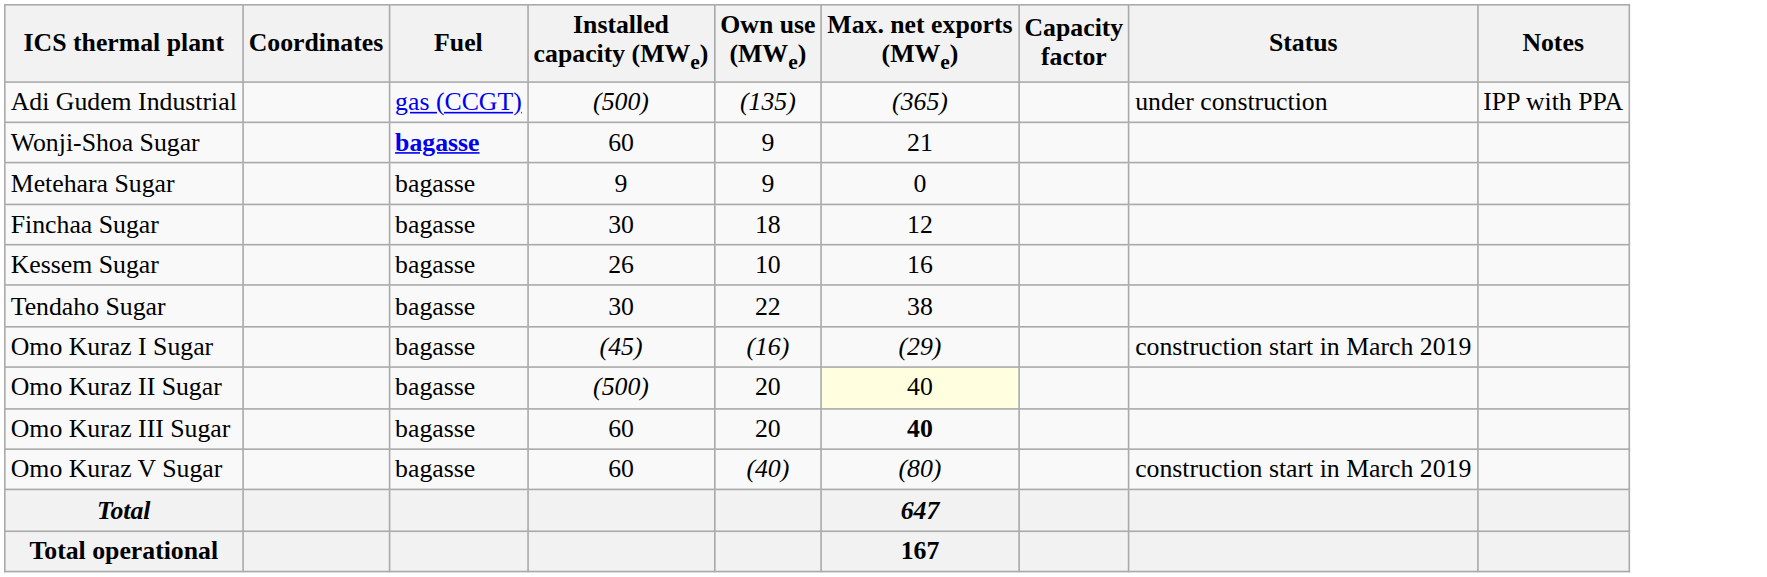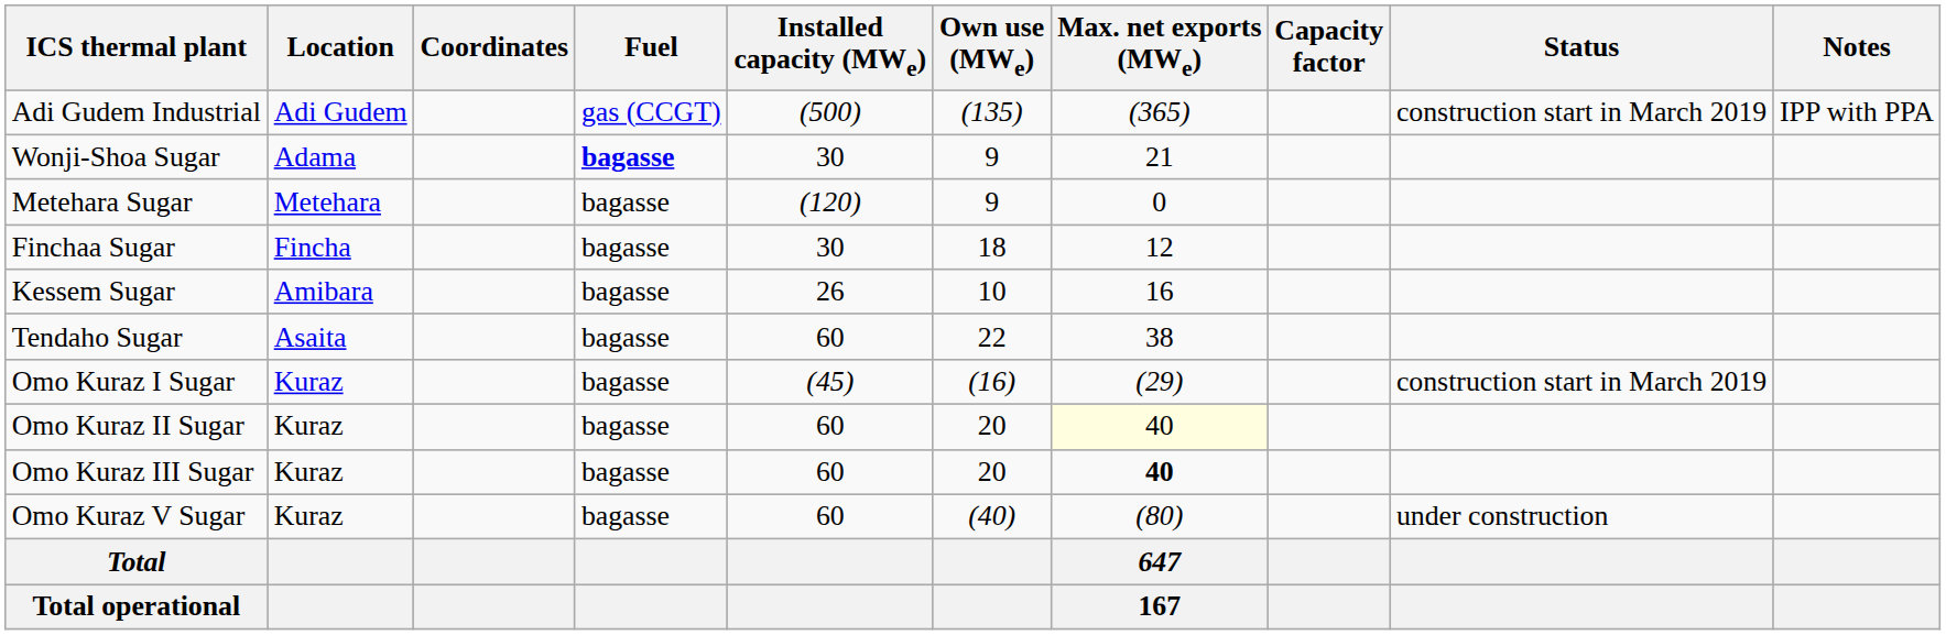 <table class="wikitable sortable">
 <tr>
 <th>ICS thermal plant</th>
+<th>Location</th>
 <th class="unsortable">Coordinates</th>
 <th>Fuel</th>
 <th>Installed<br>capacity (MW<sub>e</sub>)</th>
 <th>Own use<br>(MW<sub>e</sub>)</th>
 <th>Max. net exports<br>(MW<sub>e</sub>)</th>
 <th>Capacity<br>factor</th>
 <th>Status</th>
 <th>Notes</th>
 </tr>
 <tr>
 <td>Adi Gudem Industrial</td>
+<td><a href='#'>Adi Gudem</a></td>
 <td></td>
 <td><a href='#'>gas (CCGT)</a></td>
 <td style="text-align:center" data-sort-value="500"><em>(500)</em></td>
 <td style="text-align:center" data-sort-value="135"><em>(135)</em></td>
 <td style="text-align:center" data-sort-value="365"><em>(365)</em></td>
 <td style="text-align:center"></td>
-<td>under construction</td>
+<td>construction start in March 2019</td>
 <td>IPP with PPA</td>
 </tr>
 <tr>
 <td>Wonji-Shoa Sugar</td>
+<td><a href='#'>Adama</a></td>
 <td></td>
 <td><strong><a href='#'>bagasse</a></strong></td>
-<td style="text-align:center" data-sort-value="60">60</td>
+<td style="text-align:center" data-sort-value="30">30</td>
 <td style="text-align:center" data-sort-value="9">9</td>
 <td style="text-align:center" data-sort-value="21">21</td>
 <td style="text-align:center"></td>
 <td></td>
 <td></td>
 </tr>
 <tr>
 <td>Metehara Sugar</td>
+<td><a href='#'>Metehara</a></td>
 <td></td>
 <td>bagasse</td>
-<td style="text-align:center" data-sort-value="9">9</td>
+<td style="text-align:center" data-sort-value="120"><em>(120)</em></td>
 <td style="text-align:center" data-sort-value="9">9</td>
 <td style="text-align:center" data-sort-value="0">0</td>
 <td style="text-align:center"></td>
 <td></td>
 <td></td>
 </tr>
 <tr>
 <td>Finchaa Sugar</td>
+<td><a href='#'>Fincha</a></td>
 <td></td>
 <td>bagasse</td>
 <td style="text-align:center" data-sort-value="30">30</td>
 <td style="text-align:center" data-sort-value="18">18</td>
 <td style="text-align:center" data-sort-value="12">12</td>
 <td style="text-align:center"></td>
 <td></td>
 <td></td>
 </tr>
 <tr>
 <td>Kessem Sugar</td>
+<td><a href='#'>Amibara</a></td>
 <td></td>
 <td>bagasse</td>
 <td style="text-align:center" data-sort-value="26">26</td>
 <td style="text-align:center" data-sort-value="18">10</td>
 <td style="text-align:center" data-sort-value="16">16</td>
 <td style="text-align:center"></td>
 <td></td>
 <td></td>
 </tr>
 <tr>
 <td>Tendaho Sugar</td>
+<td><a href='#'>Asaita</a></td>
 <td></td>
 <td>bagasse</td>
-<td style="text-align:center" data-sort-value="30">30</td>
+<td style="text-align:center" data-sort-value="60">60</td>
 <td style="text-align:center" data-sort-value="22">22</td>
 <td style="text-align:center" data-sort-value="38">38</td>
 <td style="text-align:center"></td>
 <td></td>
 <td></td>
 </tr>
 <tr>
 <td>Omo Kuraz I Sugar</td>
+<td><a href='#'>Kuraz</a></td>
 <td></td>
 <td>bagasse</td>
 <td style="text-align:center" data-sort-value="45"><em>(45)</em></td>
 <td style="text-align:center" data-sort-value="16"><em>(16)</em></td>
 <td style="text-align:center" data-sort-value="29"><em>(29)</em></td>
 <td style="text-align:center"></td>
 <td>construction start in March 2019</td>
 <td></td>
 </tr>
 <tr>
 <td>Omo Kuraz II Sugar</td>
+<td>Kuraz</td>
 <td></td>
 <td>bagasse</td>
-<td style="text-align:center" data-sort-value="500"><em>(500)</em></td>
+<td style="text-align:center" data-sort-value="60">60</td>
 <td style="text-align:center" data-sort-value="20">20</td>
 <td style="background: lightyellow; text-align:center" data-sort-value="40">40</td>
 <td style="text-align:center"></td>
 <td></td>
 <td></td>
 </tr>
 <tr>
 <td>Omo Kuraz III Sugar</td>
+<td>Kuraz</td>
 <td></td>
 <td>bagasse</td>
 <td style="text-align:center" data-sort-value="60">60</td>
 <td style="text-align:center" data-sort-value="20">20</td>
 <td style="text-align:center" data-sort-value="40"><strong>40</strong></td>
 <td style="text-align:center"></td>
 <td></td>
 <td></td>
 </tr>
 <tr>
 <td>Omo Kuraz V Sugar</td>
+<td>Kuraz</td>
 <td></td>
 <td>bagasse</td>
 <td style="text-align:center" data-sort-value="60">60</td>
 <td style="text-align:center" data-sort-value="40"><em>(40)</em></td>
 <td style="text-align:center" data-sort-value="80"><em>(80)</em></td>
 <td style="text-align:center"></td>
-<td>construction start in March 2019</td>
+<td>under construction</td>
 <td></td>
 </tr>
 <tr style="background:#F0F0F0;">
 <th><em>Total</em></th>
+<th></th>
 <th></th>
 <th></th>
 <th></th>
 <th></th>
 <th><em>647</em></th>
 <th></th>
 <th></th>
 <th></th>
 </tr>
 <tr style="background:#F0F0F0;">
 <th>Total operational</th>
 <th></th>
 <th></th>
 <th></th>
 <th></th>
+<th></th>
 <th>167</th>
 <th></th>
 <th></th>
 <th></th>
 </tr>
 </table>
